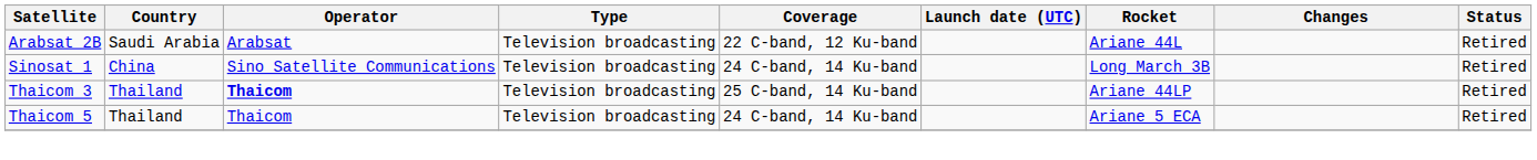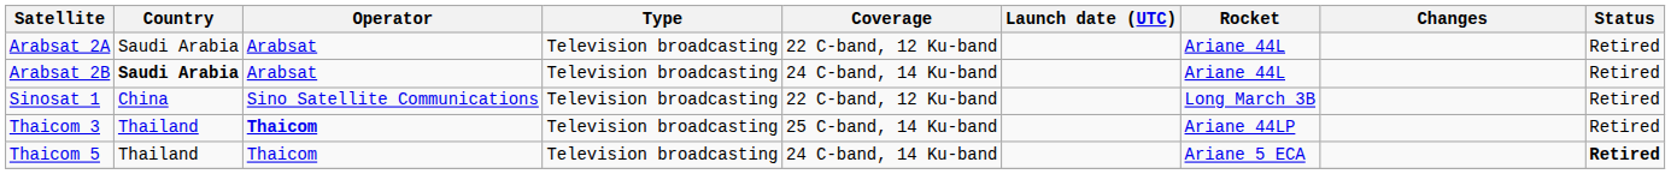 <table class="wikitable sortable" border="1"}>
 <tr>
 <th>Satellite</th>
 <th>Country</th>
 <th>Operator</th>
 <th>Type</th>
 <th>Coverage </th>
 <th>Launch date  (<a href='#'>UTC</a>) </th>
 <th>Rocket</th>
 <th width="200pt">Changes</th>
 <th>Status </th>
 </tr>
 <tr>
-<td><a href='#'>Arabsat 2B</a></td>
+<td><a href='#'>Arabsat 2A</a></td>
 <td>Saudi Arabia</td>
 <td><a href='#'>Arabsat</a></td>
 <td>Television broadcasting</td>
 <td>22 C-band, 12 Ku-band</td>
 <td></td>
 <td><a href='#'>Ariane 44L</a></td>
 <td></td>
 <td>Retired</td>
 </tr>
 <tr>
+<td><a href='#'>Arabsat 2B</a></td>
+<td><strong>Saudi Arabia</strong></td>
+<td><a href='#'>Arabsat</a></td>
+<td>Television broadcasting</td>
+<td>24 C-band, 14 Ku-band</td>
+<td></td>
+<td><a href='#'>Ariane 44L</a></td>
+<td></td>
+<td>Retired</td>
+</tr>
+<tr>
 <td><a href='#'>Sinosat 1</a></td>
 <td><a href='#'>China</a></td>
 <td><a href='#'>Sino Satellite Communications</a></td>
 <td>Television broadcasting</td>
-<td>24 C-band, 14 Ku-band</td>
+<td>22 C-band, 12 Ku-band</td>
 <td></td>
 <td><a href='#'>Long March 3B</a></td>
 <td></td>
 <td>Retired</td>
 </tr>
 <tr>
 <td><a href='#'>Thaicom 3</a></td>
 <td><a href='#'>Thailand</a></td>
 <td><strong><a href='#'>Thaicom</a></strong></td>
 <td>Television broadcasting</td>
 <td>25 C-band, 14 Ku-band</td>
 <td></td>
 <td><a href='#'>Ariane 44LP</a></td>
 <td></td>
 <td>Retired</td>
 </tr>
 <tr>
 <td><a href='#'>Thaicom 5</a></td>
 <td>Thailand</td>
 <td><a href='#'>Thaicom</a></td>
 <td>Television broadcasting</td>
 <td>24 C-band, 14 Ku-band</td>
 <td></td>
 <td><a href='#'>Ariane 5 ECA</a></td>
 <td></td>
-<td>Retired</td>
+<td><strong>Retired</strong></td>
 </tr>
 <tr>
 </tr>
 </table>
